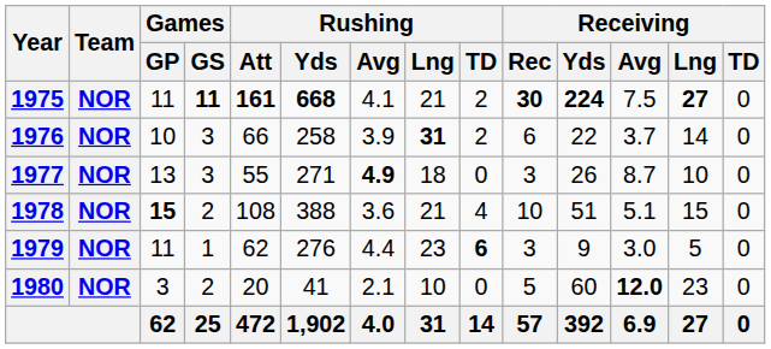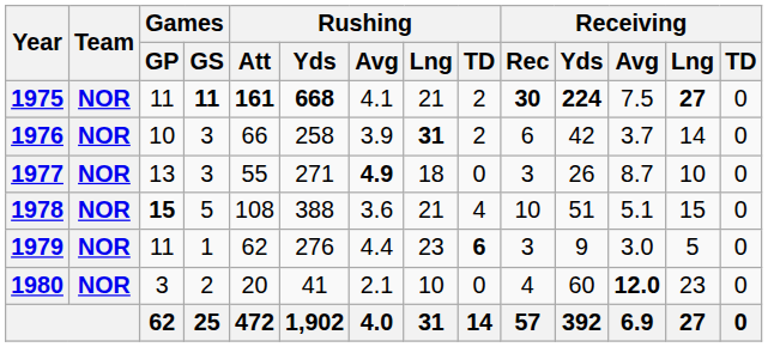 <table class="wikitable" style="text-align:center;">
 <tr>
 <th rowspan="2">Year</th>
 <th rowspan="2">Team</th>
 <th colspan="2">Games</th>
 <th colspan="5">Rushing</th>
 <th colspan="5">Receiving</th>
 </tr>
 <tr>
 <th>GP</th>
 <th>GS</th>
 <th>Att</th>
 <th>Yds</th>
 <th>Avg</th>
 <th>Lng</th>
 <th>TD</th>
 <th>Rec</th>
 <th>Yds</th>
 <th>Avg</th>
 <th>Lng</th>
 <th>TD</th>
 </tr>
 <tr>
 <th><a href='#'>1975</a></th>
 <th><a href='#'>NOR</a></th>
 <td>11</td>
 <td><strong>11</strong></td>
 <td><strong>161</strong></td>
 <td><strong>668</strong></td>
 <td>4.1</td>
 <td>21</td>
 <td>2</td>
 <td><strong>30</strong></td>
 <td><strong>224</strong></td>
 <td>7.5</td>
 <td><strong>27</strong></td>
 <td>0</td>
 </tr>
 <tr>
 <th><a href='#'>1976</a></th>
 <th><a href='#'>NOR</a></th>
 <td>10</td>
 <td>3</td>
 <td>66</td>
 <td>258</td>
 <td>3.9</td>
 <td><strong>31</strong></td>
 <td>2</td>
 <td>6</td>
-<td>22</td>
+<td>42</td>
 <td>3.7</td>
 <td>14</td>
 <td>0</td>
 </tr>
 <tr>
 <th><a href='#'>1977</a></th>
 <th><a href='#'>NOR</a></th>
 <td>13</td>
 <td>3</td>
 <td>55</td>
 <td>271</td>
 <td><strong>4.9</strong></td>
 <td>18</td>
 <td>0</td>
 <td>3</td>
 <td>26</td>
 <td>8.7</td>
 <td>10</td>
 <td>0</td>
 </tr>
 <tr>
 <th><a href='#'>1978</a></th>
 <th><a href='#'>NOR</a></th>
 <td><strong>15</strong></td>
-<td>2</td>
+<td>5</td>
 <td>108</td>
 <td>388</td>
 <td>3.6</td>
 <td>21</td>
 <td>4</td>
 <td>10</td>
 <td>51</td>
 <td>5.1</td>
 <td>15</td>
 <td>0</td>
 </tr>
 <tr>
 <th><a href='#'>1979</a></th>
 <th><a href='#'>NOR</a></th>
 <td>11</td>
 <td>1</td>
 <td>62</td>
 <td>276</td>
 <td>4.4</td>
 <td>23</td>
 <td><strong>6</strong></td>
 <td>3</td>
 <td>9</td>
 <td>3.0</td>
 <td>5</td>
 <td>0</td>
 </tr>
 <tr>
 <th><a href='#'>1980</a></th>
 <th><a href='#'>NOR</a></th>
 <td>3</td>
 <td>2</td>
 <td>20</td>
 <td>41</td>
 <td>2.1</td>
 <td>10</td>
 <td>0</td>
-<td>5</td>
+<td>4</td>
 <td>60</td>
 <td><strong>12.0</strong></td>
 <td>23</td>
 <td>0</td>
 </tr>
 <tr>
 <th colspan="2"></th>
 <th>62</th>
 <th>25</th>
 <th>472</th>
 <th>1,902</th>
 <th>4.0</th>
 <th>31</th>
 <th>14</th>
 <th>57</th>
 <th>392</th>
 <th>6.9</th>
 <th>27</th>
 <th>0</th>
 </tr>
 </table>
